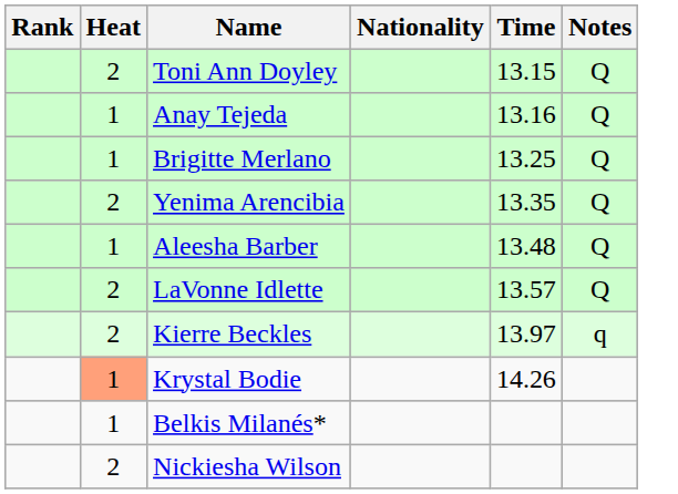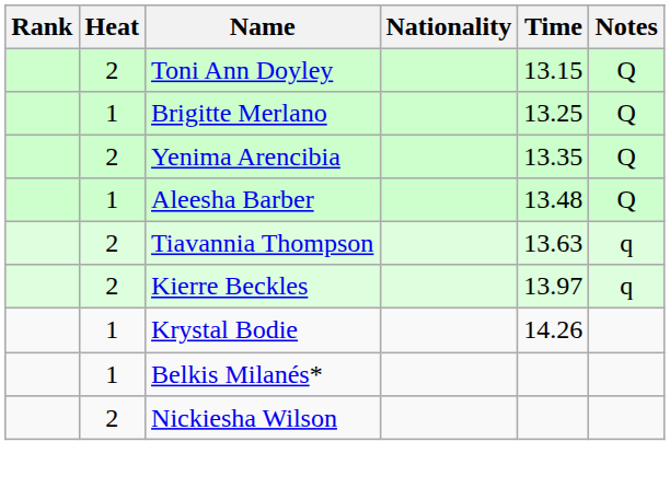 <table class="wikitable sortable" style="text-align:center; font-size:95%">
 <tr>
 <th>Rank</th>
 <th>Heat</th>
 <th>Name</th>
 <th>Nationality</th>
 <th>Time</th>
 <th>Notes</th>
 </tr>
 <tr bgcolor=ccffcc>
 <td></td>
 <td>2</td>
 <td align=left><a href='#'>Toni Ann Doyley</a></td>
 <td align=left></td>
 <td>13.15</td>
-<td>Q</td>
-</tr>
-<tr bgcolor=ccffcc>
-<td></td>
-<td>1</td>
-<td align=left><a href='#'>Anay Tejeda</a></td>
-<td align=left></td>
-<td>13.16</td>
 <td>Q</td>
 </tr>
 <tr bgcolor=ccffcc>
 <td></td>
 <td>1</td>
 <td align=left><a href='#'>Brigitte Merlano</a></td>
 <td align=left></td>
 <td>13.25</td>
 <td>Q</td>
 </tr>
 <tr bgcolor=ccffcc>
 <td></td>
 <td>2</td>
 <td align=left><a href='#'>Yenima Arencibia</a></td>
 <td align=left></td>
 <td>13.35</td>
 <td>Q</td>
 </tr>
 <tr bgcolor=ccffcc>
 <td></td>
 <td>1</td>
 <td align=left><a href='#'>Aleesha Barber</a></td>
 <td align=left></td>
 <td>13.48</td>
 <td>Q</td>
 </tr>
-<tr bgcolor=ccffcc>
+<tr bgcolor=ddffdd>
 <td></td>
 <td>2</td>
-<td align=left><a href='#'>LaVonne Idlette</a></td>
+<td align=left><a href='#'>Tiavannia Thompson</a></td>
 <td align=left></td>
-<td>13.57</td>
-<td>Q</td>
+<td>13.63</td>
+<td>q</td>
 </tr>
 <tr bgcolor=ddffdd>
 <td></td>
 <td>2</td>
 <td align=left><a href='#'>Kierre Beckles</a></td>
 <td align=left></td>
 <td>13.97</td>
 <td>q</td>
 </tr>
 <tr>
 <td></td>
-<td style="background: lightsalmon;">1</td>
+<td>1</td>
 <td align=left><a href='#'>Krystal Bodie</a></td>
 <td align=left></td>
 <td>14.26</td>
 <td></td>
 </tr>
 <tr>
 <td></td>
 <td>1</td>
 <td align=left><a href='#'>Belkis Milanés</a>*</td>
 <td align=left></td>
 <td></td>
 <td></td>
 </tr>
 <tr>
 <td></td>
 <td>2</td>
 <td align=left><a href='#'>Nickiesha Wilson</a></td>
 <td align=left></td>
 <td></td>
 <td></td>
 </tr>
 </table>
